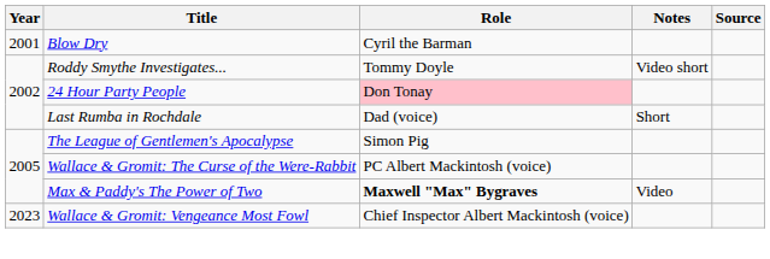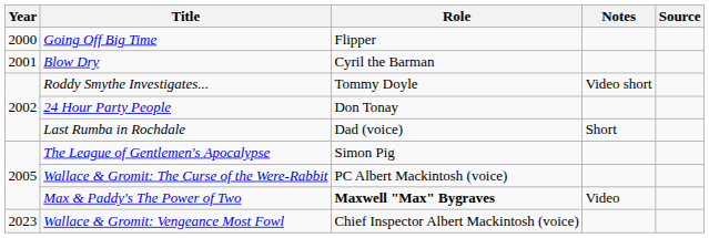 <table class="wikitable sortable">
 <tr>
 <th>Year</th>
 <th>Title</th>
 <th>Role</th>
 <th class="unsortable">Notes</th>
 <th class="unsortable">Source</th>
+</tr>
+<tr>
+<td>2000</td>
+<td><em><a href='#'>Going Off Big Time</a></em></td>
+<td>Flipper</td>
+<td></td>
+<td></td>
 </tr>
 <tr>
 <td>2001</td>
 <td><em><a href='#'>Blow Dry</a></em></td>
 <td>Cyril the Barman</td>
 <td></td>
 <td></td>
 </tr>
 <tr>
 <td rowspan="3">2002</td>
 <td><em>Roddy Smythe Investigates...</em></td>
 <td>Tommy Doyle</td>
 <td>Video short</td>
 <td></td>
 </tr>
 <tr>
 <td><em><a href='#'>24 Hour Party People</a></em></td>
-<td style="background: pink;">Don Tonay</td>
+<td>Don Tonay</td>
 <td></td>
 <td></td>
 </tr>
 <tr>
 <td><em>Last Rumba in Rochdale</em></td>
 <td>Dad (voice)</td>
 <td>Short</td>
 <td></td>
 </tr>
 <tr>
 <td rowspan="3">2005</td>
 <td><em><a href='#'>The League of Gentlemen's Apocalypse</a></em></td>
 <td>Simon Pig</td>
 <td></td>
 <td></td>
 </tr>
 <tr>
 <td><em><a href='#'>Wallace & Gromit: The Curse of the Were-Rabbit</a></em></td>
 <td>PC Albert Mackintosh (voice)</td>
 <td></td>
 <td></td>
 </tr>
 <tr>
 <td><em><a href='#'>Max & Paddy's The Power of Two</a></em></td>
 <td><strong>Maxwell "Max" Bygraves</strong></td>
 <td>Video</td>
 <td></td>
 </tr>
 <tr>
 <td>2023</td>
 <td><em><a href='#'>Wallace & Gromit: Vengeance Most Fowl</a></em></td>
 <td>Chief Inspector Albert Mackintosh (voice)</td>
 <td></td>
 </tr>
 </table>
